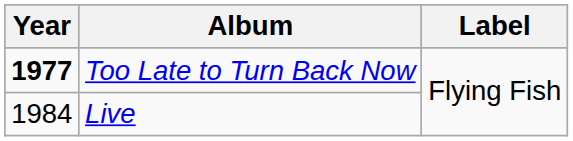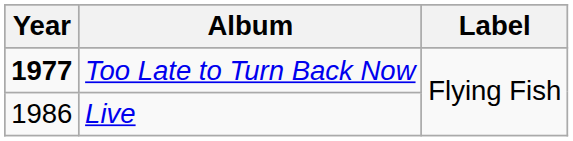 <table class="wikitable">
 <tr>
 <th>Year</th>
 <th>Album</th>
 <th>Label</th>
 </tr>
 <tr>
 <td><strong>1977</strong></td>
 <td><em><a href='#'>Too Late to Turn Back Now</a></em></td>
 <td rowspan="2">Flying Fish</td>
 </tr>
 <tr>
-<td>1984</td>
+<td>1986</td>
 <td><em><a href='#'>Live</a></em></td>
 </tr>
 </table>
